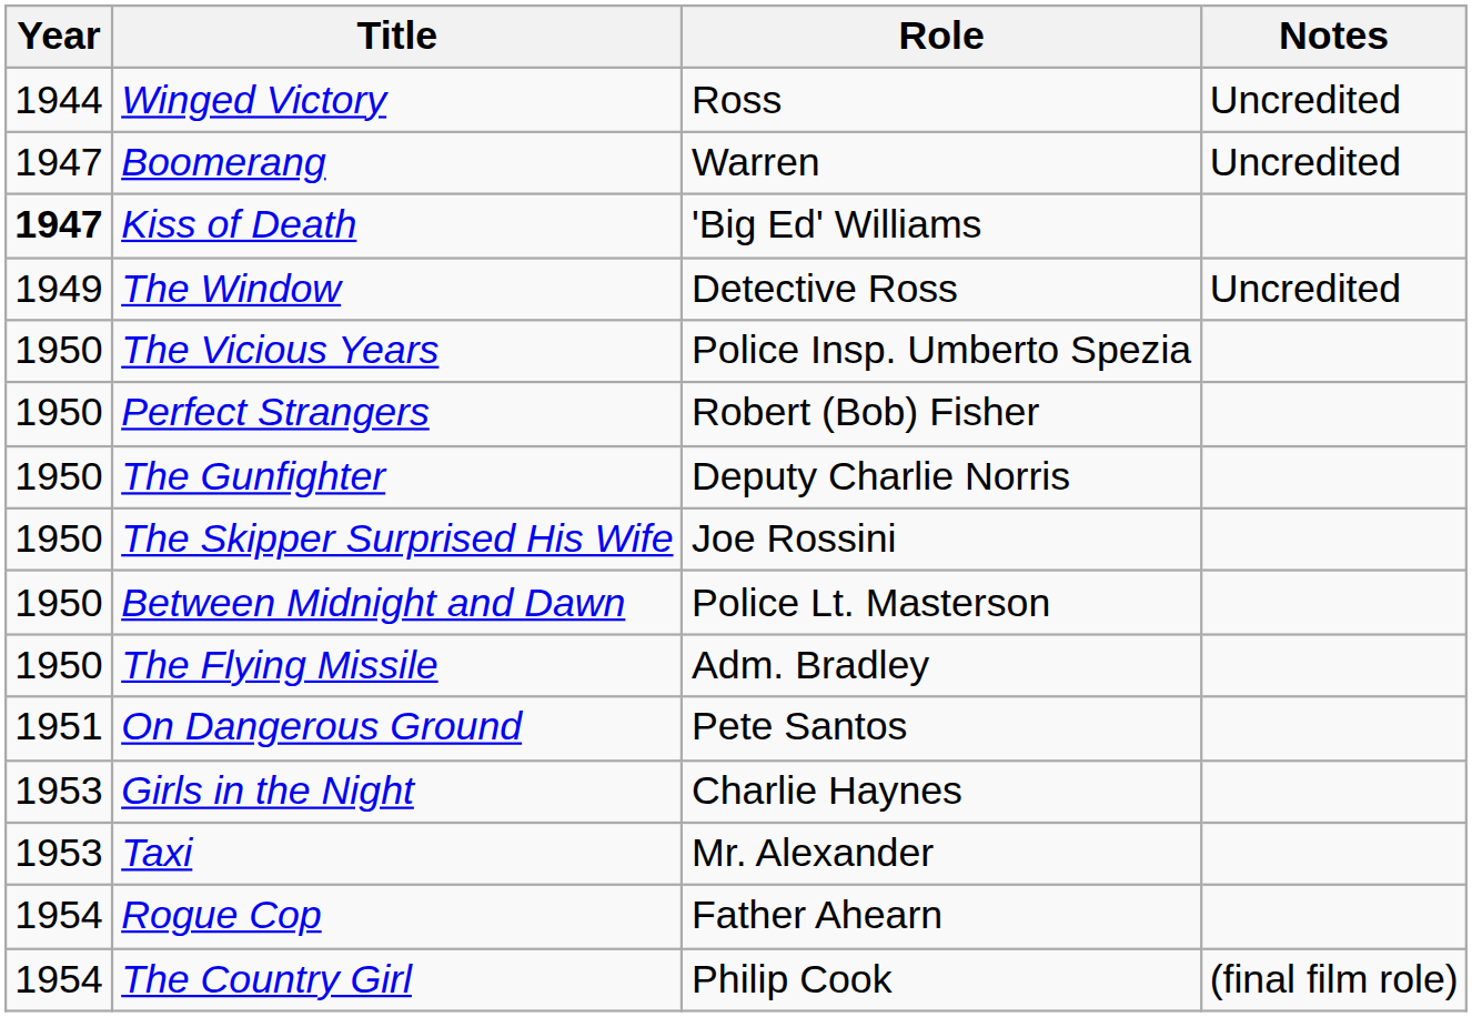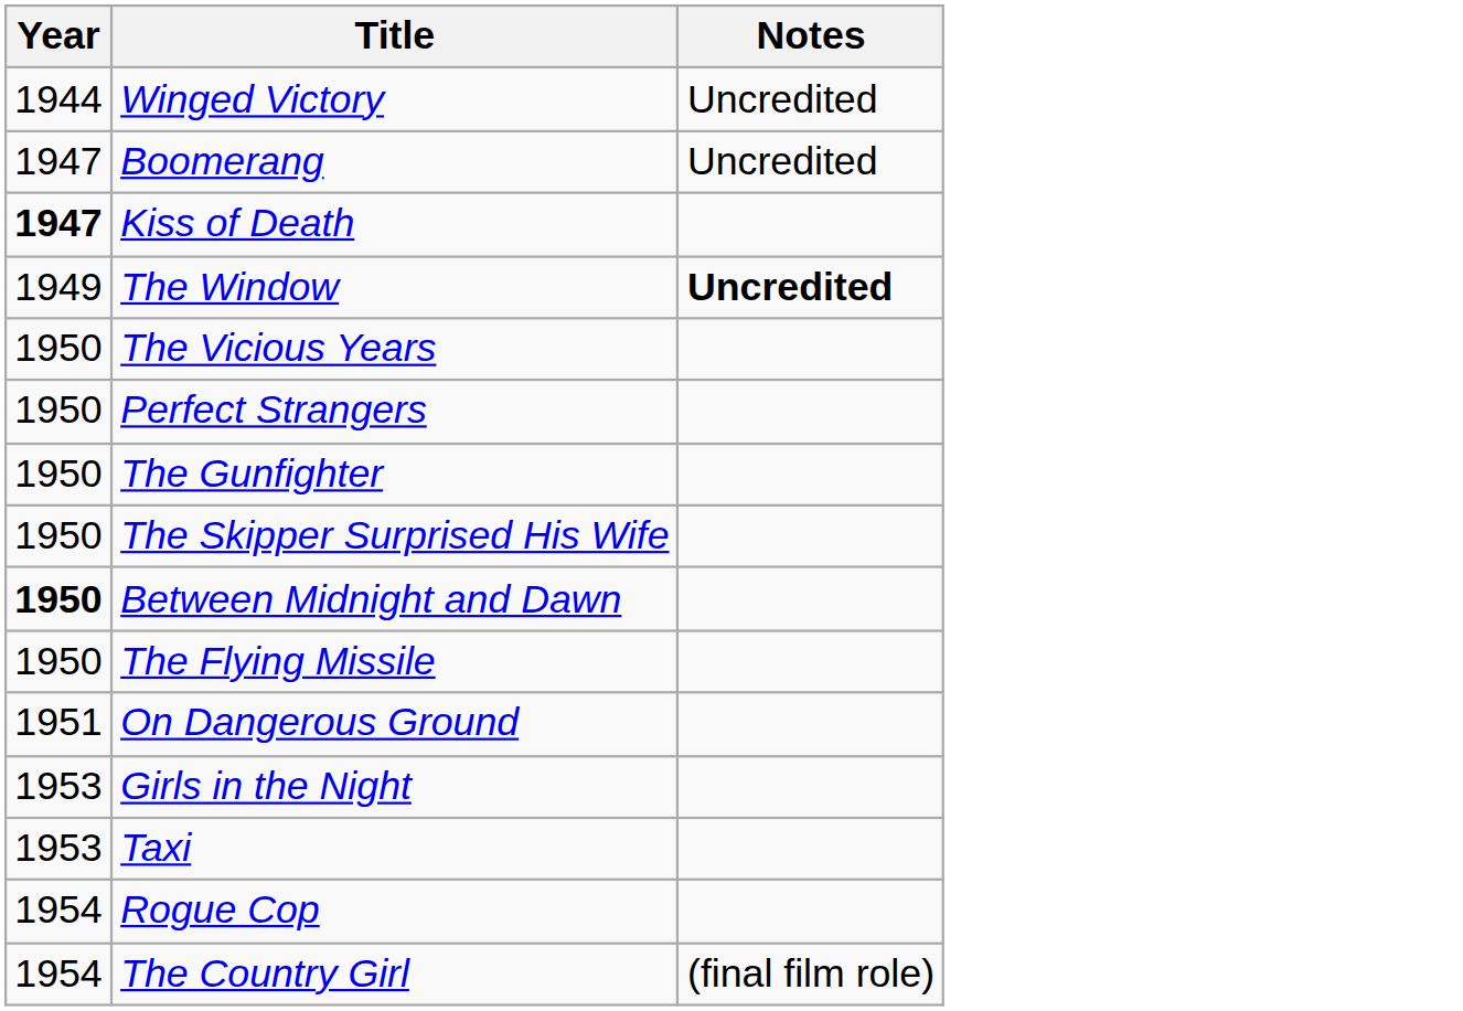 <table class="wikitable">
 <tr>
 <th>Year</th>
 <th>Title</th>
-<th>Role</th>
 <th>Notes</th>
 </tr>
 <tr>
 <td>1944</td>
 <td><em><a href='#'>Winged Victory</a></em></td>
-<td>Ross</td>
 <td>Uncredited</td>
 </tr>
 <tr>
 <td>1947</td>
 <td><em><a href='#'>Boomerang</a></em></td>
-<td>Warren</td>
 <td>Uncredited</td>
 </tr>
 <tr>
 <td><strong>1947</strong></td>
 <td><em><a href='#'>Kiss of Death</a></em></td>
-<td>'Big Ed' Williams</td>
 <td></td>
 </tr>
 <tr>
 <td>1949</td>
 <td><em><a href='#'>The Window</a></em></td>
-<td>Detective Ross</td>
-<td>Uncredited</td>
+<td><strong>Uncredited</strong></td>
 </tr>
 <tr>
 <td>1950</td>
 <td><em><a href='#'>The Vicious Years</a></em></td>
-<td>Police Insp. Umberto Spezia</td>
 <td></td>
 </tr>
 <tr>
 <td>1950</td>
 <td><em><a href='#'>Perfect Strangers</a></em></td>
-<td>Robert (Bob) Fisher</td>
 <td></td>
 </tr>
 <tr>
 <td>1950</td>
 <td><em><a href='#'>The Gunfighter</a></em></td>
-<td>Deputy Charlie Norris</td>
 <td></td>
 </tr>
 <tr>
 <td>1950</td>
 <td><em><a href='#'>The Skipper Surprised His Wife</a></em></td>
-<td>Joe Rossini</td>
 <td></td>
 </tr>
 <tr>
-<td>1950</td>
+<td><strong>1950</strong></td>
 <td><em><a href='#'>Between Midnight and Dawn</a></em></td>
-<td>Police Lt. Masterson</td>
 <td></td>
 </tr>
 <tr>
 <td>1950</td>
 <td><em><a href='#'>The Flying Missile</a></em></td>
-<td>Adm. Bradley</td>
 <td></td>
 </tr>
 <tr>
 <td>1951</td>
 <td><em><a href='#'>On Dangerous Ground</a></em></td>
-<td>Pete Santos</td>
 <td></td>
 </tr>
 <tr>
 <td>1953</td>
 <td><em><a href='#'>Girls in the Night</a></em></td>
-<td>Charlie Haynes</td>
 <td></td>
 </tr>
 <tr>
 <td>1953</td>
 <td><em><a href='#'>Taxi</a></em></td>
-<td>Mr. Alexander</td>
 <td></td>
 </tr>
 <tr>
 <td>1954</td>
 <td><em><a href='#'>Rogue Cop</a></em></td>
-<td>Father Ahearn</td>
 <td></td>
 </tr>
 <tr>
 <td>1954</td>
 <td><em><a href='#'>The Country Girl</a></em></td>
-<td>Philip Cook</td>
 <td>(final film role)</td>
 </tr>
 </table>
